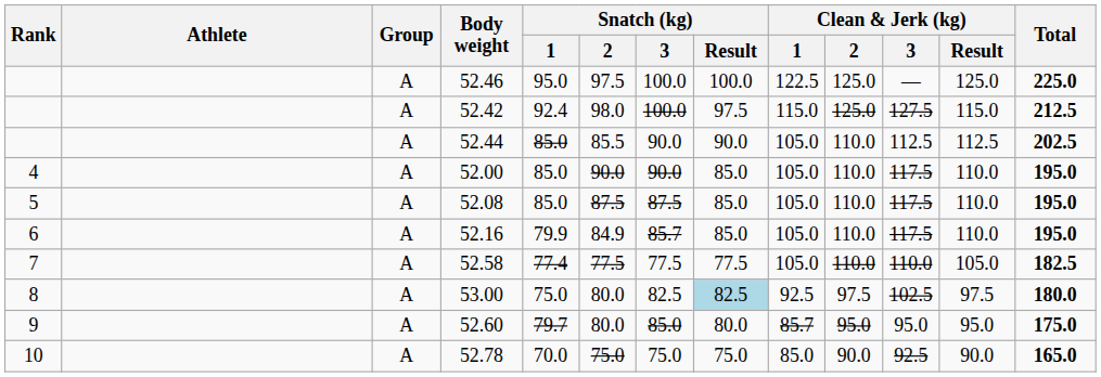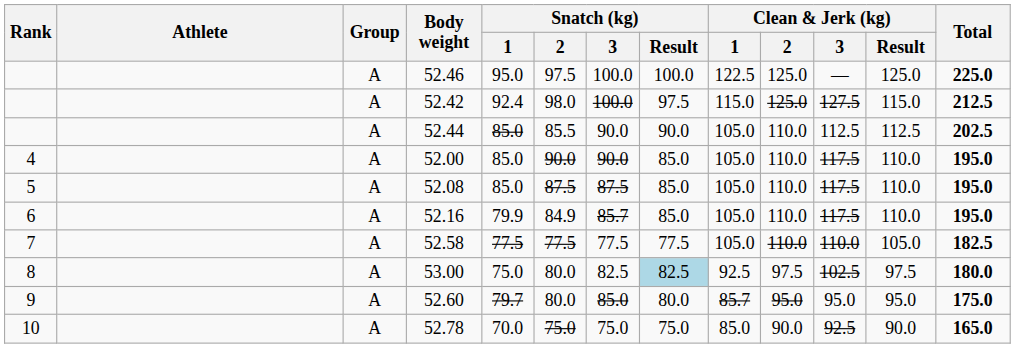 <table class = "wikitable" style="text-align:center;">
 <tr>
 <th rowspan=2 width=40>Rank</th>
 <th rowspan=2 width=250>Athlete</th>
 <th rowspan=2 width=50>Group</th>
 <th rowspan=2 width=60>Body weight</th>
 <th colspan=4>Snatch (kg)</th>
 <th colspan=4>Clean & Jerk (kg)</th>
 <th rowspan=2 width=60>Total</th>
 </tr>
 <tr>
 <th width=40>1</th>
 <th width=40>2</th>
 <th width=40>3</th>
 <th width=55>Result</th>
 <th width=40>1</th>
 <th width=40>2</th>
 <th width=40>3</th>
 <th width=55>Result</th>
 </tr>
 <tr>
 <td></td>
 <td align=left></td>
 <td>A</td>
 <td>52.46</td>
 <td>95.0</td>
 <td>97.5</td>
 <td>100.0</td>
 <td>100.0</td>
 <td>122.5</td>
 <td>125.0</td>
 <td>—</td>
 <td>125.0</td>
 <td><strong>225.0</strong></td>
 </tr>
 <tr>
 <td></td>
 <td align=left></td>
 <td>A</td>
 <td>52.42</td>
 <td>92.4</td>
 <td>98.0</td>
 <td><s>100.0</s></td>
 <td>97.5</td>
 <td>115.0</td>
 <td><s>125.0</s></td>
 <td><s>127.5</s></td>
 <td>115.0</td>
 <td><strong>212.5 </strong></td>
 </tr>
 <tr>
 <td></td>
 <td align=left></td>
 <td>A</td>
 <td>52.44</td>
 <td><s>85.0</s></td>
 <td>85.5</td>
 <td>90.0</td>
 <td>90.0</td>
 <td>105.0</td>
 <td>110.0</td>
 <td>112.5</td>
 <td>112.5</td>
 <td><strong>202.5 </strong></td>
 </tr>
 <tr>
 <td>4</td>
 <td align=left></td>
 <td>A</td>
 <td>52.00</td>
 <td>85.0</td>
 <td><s>90.0</s></td>
 <td><s>90.0</s></td>
 <td>85.0</td>
 <td>105.0</td>
 <td>110.0</td>
 <td><s>117.5</s></td>
 <td>110.0</td>
 <td><strong>195.0 </strong></td>
 </tr>
 <tr>
 <td>5</td>
 <td align=left></td>
 <td>A</td>
 <td>52.08</td>
 <td>85.0</td>
 <td><s>87.5</s></td>
 <td><s>87.5</s></td>
 <td>85.0</td>
 <td>105.0</td>
 <td>110.0</td>
 <td><s>117.5</s></td>
 <td>110.0</td>
 <td><strong>195.0 </strong></td>
 </tr>
 <tr>
 <td>6</td>
 <td align=left></td>
 <td>A</td>
 <td>52.16</td>
 <td>79.9</td>
 <td>84.9</td>
 <td><s>85.7</s></td>
 <td>85.0</td>
 <td>105.0</td>
 <td>110.0</td>
 <td><s>117.5</s></td>
 <td>110.0</td>
 <td><strong>195.0 </strong></td>
 </tr>
 <tr>
 <td>7</td>
 <td align=left></td>
 <td>A</td>
 <td>52.58</td>
-<td><s>77.4</s></td>
+<td><s>77.5</s></td>
 <td><s>77.5</s></td>
 <td>77.5</td>
 <td>77.5</td>
 <td>105.0</td>
 <td><s>110.0</s></td>
 <td><s>110.0</s></td>
 <td>105.0</td>
 <td><strong>182.5 </strong></td>
 </tr>
 <tr>
 <td>8</td>
 <td align=left></td>
 <td>A</td>
 <td>53.00</td>
 <td>75.0</td>
 <td>80.0</td>
 <td>82.5</td>
 <td style="background: lightblue;">82.5</td>
 <td>92.5</td>
 <td>97.5</td>
 <td><s>102.5</s></td>
 <td>97.5</td>
 <td><strong>180.0 </strong></td>
 </tr>
 <tr>
 <td>9</td>
 <td align=left></td>
 <td>A</td>
 <td>52.60</td>
 <td><s>79.7</s></td>
 <td>80.0</td>
 <td><s>85.0</s></td>
 <td>80.0</td>
 <td><s>85.7</s></td>
 <td><s>95.0</s></td>
 <td>95.0</td>
 <td>95.0</td>
 <td><strong>175.0 </strong></td>
 </tr>
 <tr>
 <td>10</td>
 <td align=left></td>
 <td>A</td>
 <td>52.78</td>
 <td>70.0</td>
 <td><s>75.0</s></td>
 <td>75.0</td>
 <td>75.0</td>
 <td>85.0</td>
 <td>90.0</td>
 <td><s>92.5</s></td>
 <td>90.0</td>
 <td><strong>165.0 </strong></td>
 </tr>
 </table>
